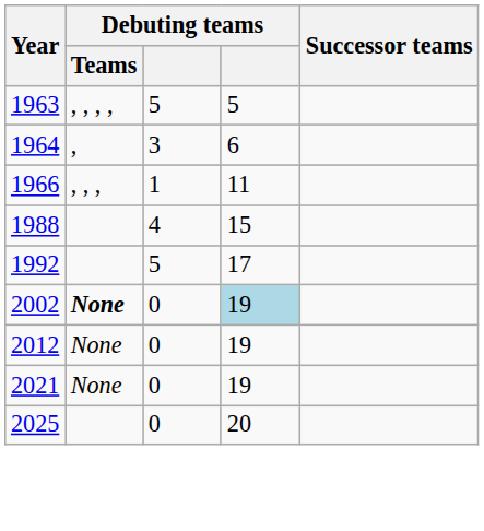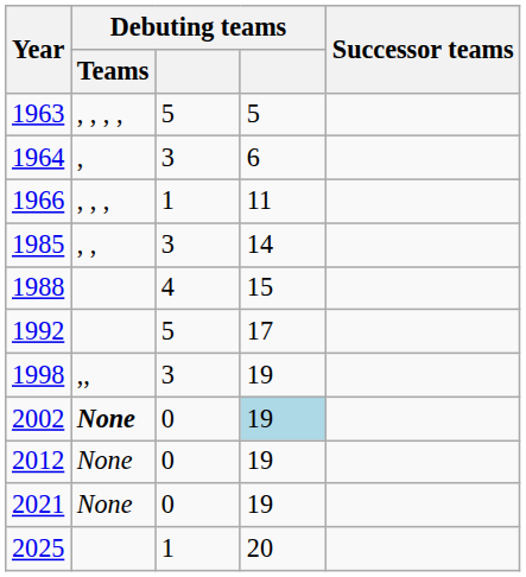 <table class="wikitable" style="font-size: 90%">
 <tr>
 <th rowspan=2>Year</th>
 <th colspan=3>Debuting teams</th>
 <th rowspan=2>Successor teams</th>
 </tr>
 <tr>
 <th>Teams</th>
 <th width=40></th>
 <th width=40></th>
 </tr>
 <tr>
 <td><a href='#'>1963</a></td>
 <td align=left>, , , , </td>
 <td>5</td>
 <td>5</td>
 <td align=left></td>
 </tr>
 <tr>
 <td><a href='#'>1964</a></td>
 <td align=left>, </td>
 <td>3</td>
 <td>6</td>
 <td align=left></td>
 </tr>
 <tr>
 <td><a href='#'>1966</a></td>
 <td align=left>, , , </td>
 <td>1</td>
 <td>11</td>
 <td align=left></td>
 </tr>
 <tr>
+<td><a href='#'>1985</a></td>
+<td align=left>, , </td>
+<td>3</td>
+<td>14</td>
+<td align=left></td>
+</tr>
+<tr>
 <td><a href='#'>1988</a></td>
 <td align=left></td>
 <td>4</td>
 <td>15</td>
 <td align=left></td>
 </tr>
 <tr>
 <td><a href='#'>1992</a></td>
 <td align=left></td>
 <td>5</td>
 <td>17</td>
+<td align=left></td>
+</tr>
+<tr>
+<td><a href='#'>1998</a></td>
+<td align=left>,,</td>
+<td>3</td>
+<td>19</td>
 <td align=left></td>
 </tr>
 <tr>
 <td><a href='#'>2002</a></td>
 <td align=left><strong><em>None</em></strong></td>
 <td>0</td>
 <td style="background: lightblue;">19</td>
 <td align=left></td>
 </tr>
 <tr>
 <td><a href='#'>2012</a></td>
 <td align=left><em>None</em></td>
 <td>0</td>
 <td>19</td>
 <td align=left></td>
 </tr>
 <tr>
 <td><a href='#'>2021</a></td>
 <td align=left><em>None</em></td>
 <td>0</td>
 <td>19</td>
 <td align=left></td>
 </tr>
 <tr>
 <td><a href='#'>2025</a></td>
 <td align=left></td>
-<td>0</td>
+<td>1</td>
 <td>20</td>
 <td align=left></td>
 </tr>
 </table>
